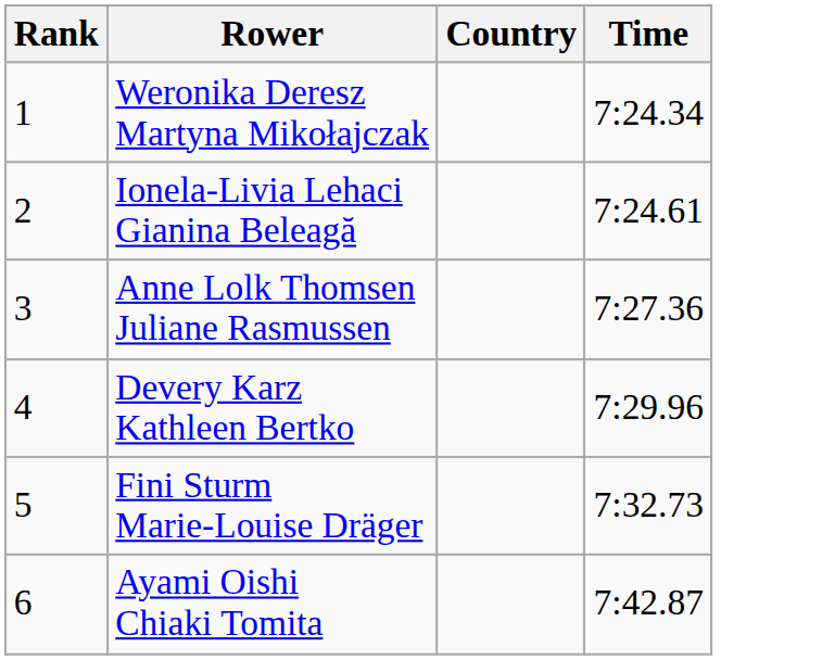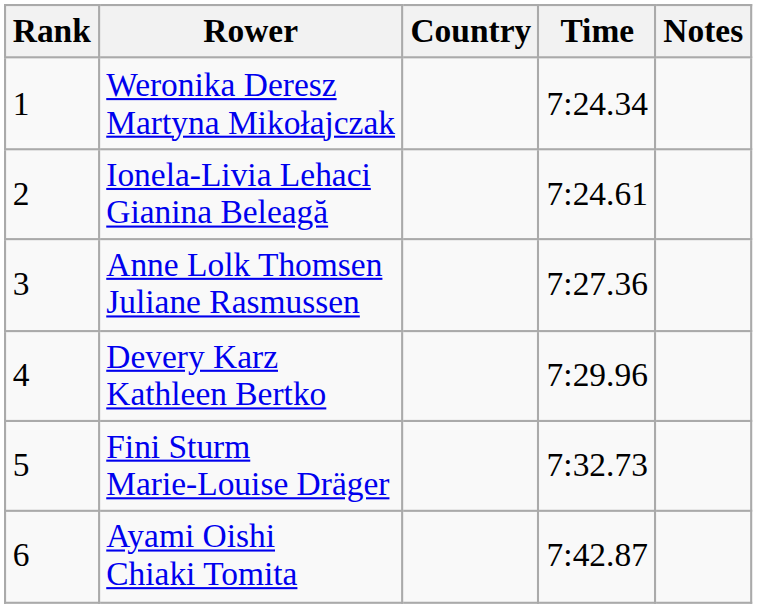 <table class="wikitable">
 <tr>
 <th>Rank</th>
 <th>Rower</th>
 <th>Country</th>
 <th>Time</th>
+<th>Notes</th>
 </tr>
 <tr>
 <td>1</td>
 <td><a href='#'>Weronika Deresz</a><br><a href='#'>Martyna Mikołajczak</a></td>
 <td></td>
 <td>7:24.34</td>
+<td></td>
 </tr>
 <tr>
 <td>2</td>
 <td><a href='#'>Ionela-Livia Lehaci</a><br><a href='#'>Gianina Beleagă</a></td>
 <td></td>
 <td>7:24.61</td>
+<td></td>
 </tr>
 <tr>
 <td>3</td>
 <td><a href='#'>Anne Lolk Thomsen</a><br><a href='#'>Juliane Rasmussen</a></td>
 <td></td>
 <td>7:27.36</td>
+<td></td>
 </tr>
 <tr>
 <td>4</td>
 <td><a href='#'>Devery Karz</a><br><a href='#'>Kathleen Bertko</a></td>
 <td></td>
 <td>7:29.96</td>
+<td></td>
 </tr>
 <tr>
 <td>5</td>
 <td><a href='#'>Fini Sturm</a><br><a href='#'>Marie-Louise Dräger</a></td>
 <td></td>
 <td>7:32.73</td>
+<td></td>
 </tr>
 <tr>
 <td>6</td>
 <td><a href='#'>Ayami Oishi</a><br><a href='#'>Chiaki Tomita</a></td>
 <td></td>
 <td>7:42.87</td>
+<td></td>
 </tr>
 </table>
